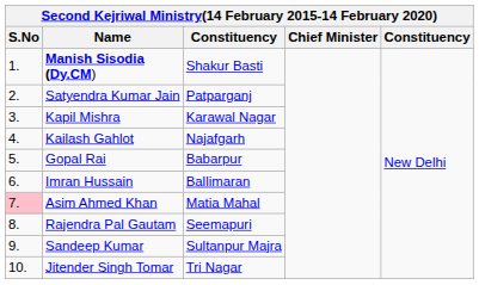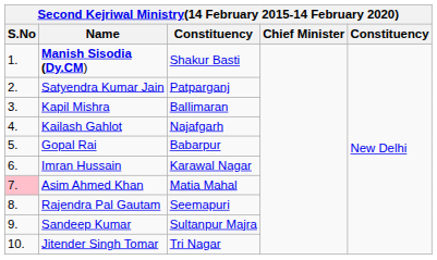 <table class="wikitable sortable">
 <tr>
 <th colspan="5"><a href='#'>Second Kejriwal Ministry</a>(14 February 2015-14 February 2020)</th>
 </tr>
 <tr>
 <th>S.No</th>
 <th>Name</th>
 <th>Constituency</th>
 <th>Chief Minister</th>
 <th>Constituency</th>
 </tr>
 <tr>
 <td>1.</td>
 <td><strong><a href='#'>Manish Sisodia</a></strong><br><strong>(<a href='#'>Dy.CM</a></strong>)</td>
 <td><a href='#'>Shakur Basti</a></td>
 <td rowspan="10"></td>
 <td rowspan="10"><a href='#'>New Delhi</a></td>
 </tr>
 <tr>
 <td>2.</td>
 <td><a href='#'>Satyendra Kumar Jain</a></td>
 <td><a href='#'>Patparganj</a></td>
 </tr>
 <tr>
 <td>3.</td>
 <td><a href='#'>Kapil Mishra</a></td>
-<td><a href='#'>Karawal Nagar</a></td>
+<td><a href='#'>Ballimaran</a></td>
 </tr>
 <tr>
 <td>4.</td>
 <td><a href='#'>Kailash Gahlot</a></td>
 <td><a href='#'>Najafgarh</a></td>
 </tr>
 <tr>
 <td>5.</td>
 <td><a href='#'>Gopal Rai</a></td>
 <td><a href='#'>Babarpur</a></td>
 </tr>
 <tr>
 <td>6.</td>
 <td><a href='#'>Imran Hussain</a></td>
-<td><a href='#'>Ballimaran</a></td>
+<td><a href='#'>Karawal Nagar</a></td>
 </tr>
 <tr>
 <td style="background: pink;">7.</td>
 <td><a href='#'>Asim Ahmed Khan</a></td>
 <td><a href='#'>Matia Mahal</a></td>
 </tr>
 <tr>
 <td>8.</td>
 <td><a href='#'>Rajendra Pal Gautam</a></td>
 <td><a href='#'>Seemapuri</a></td>
 </tr>
 <tr>
 <td>9.</td>
 <td><a href='#'>Sandeep Kumar</a></td>
 <td><a href='#'>Sultanpur Majra</a></td>
 </tr>
 <tr>
 <td>10.</td>
 <td><a href='#'>Jitender Singh Tomar</a></td>
 <td><a href='#'>Tri Nagar</a></td>
 </tr>
 </table>
